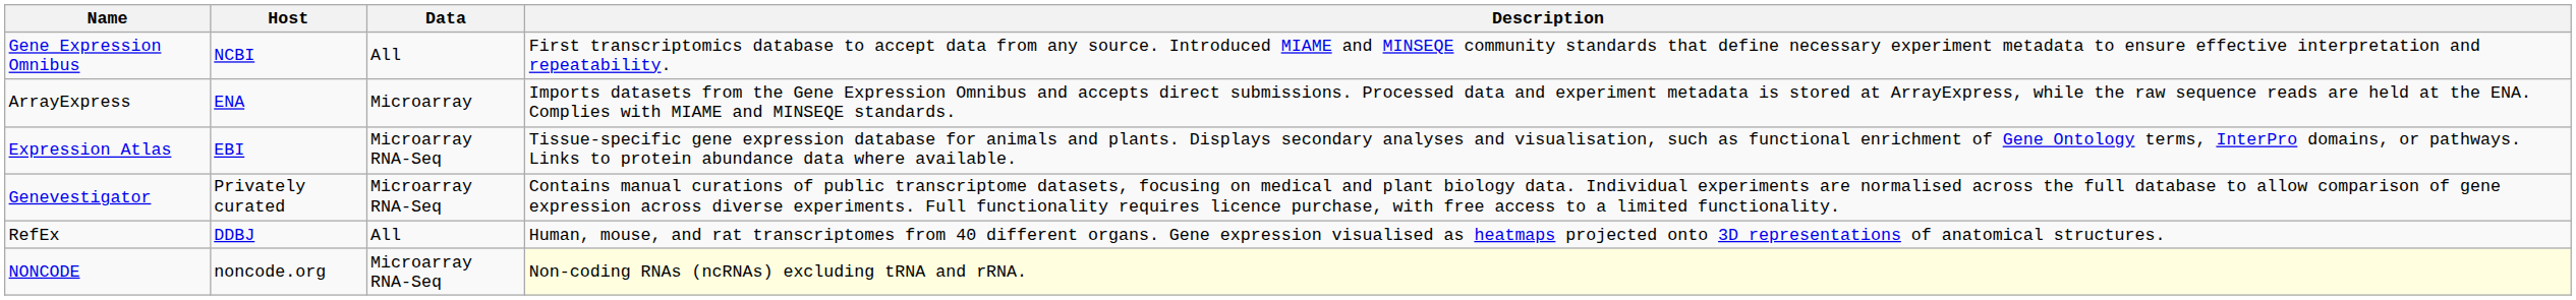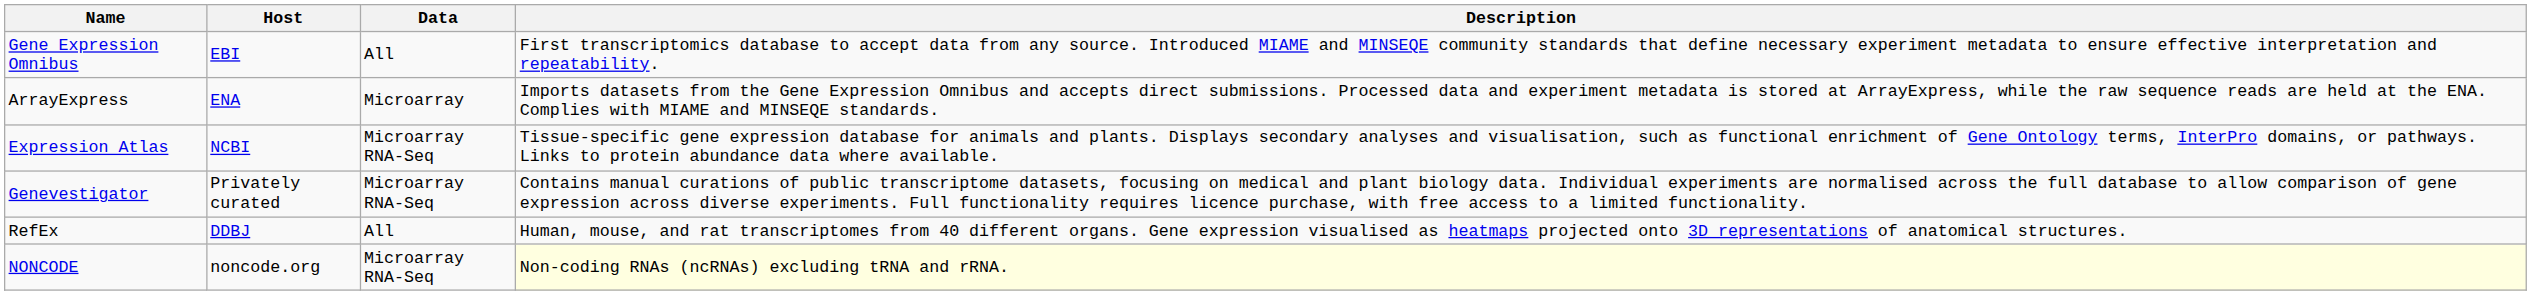 <table class="wikitable sortable">
 <tr>
 <th>Name</th>
 <th>Host</th>
 <th>Data</th>
 <th>Description</th>
 </tr>
 <tr>
 <td><a href='#'>Gene Expression Omnibus</a></td>
-<td><a href='#'>NCBI</a></td>
+<td><a href='#'>EBI</a></td>
 <td>All</td>
 <td>First transcriptomics database to accept data from any source. Introduced <a href='#'>MIAME</a> and <a href='#'>MINSEQE</a> community standards that define necessary experiment metadata to ensure effective interpretation and <a href='#'>repeatability</a>.</td>
 </tr>
 <tr>
 <td>ArrayExpress</td>
 <td><a href='#'>ENA</a></td>
 <td>Microarray</td>
 <td>Imports datasets from the Gene Expression Omnibus and accepts direct submissions. Processed data and experiment metadata is stored at ArrayExpress, while the raw sequence reads are held at the ENA. Complies with MIAME and MINSEQE standards.</td>
 </tr>
 <tr>
 <td><a href='#'>Expression Atlas</a></td>
-<td><a href='#'>EBI</a></td>
+<td><a href='#'>NCBI</a></td>
 <td>Microarray RNA-Seq</td>
 <td>Tissue-specific gene expression database for animals and plants. Displays secondary analyses and visualisation, such as functional enrichment of <a href='#'>Gene Ontology</a> terms, <a href='#'>InterPro</a> domains, or pathways. Links to protein abundance data where available.</td>
 </tr>
 <tr>
 <td><a href='#'>Genevestigator</a></td>
 <td>Privately curated</td>
 <td>Microarray RNA-Seq</td>
 <td>Contains manual curations of public transcriptome datasets, focusing on medical and plant biology data. Individual experiments are normalised across the full database to allow comparison of gene expression across diverse experiments. Full functionality requires licence purchase, with free access to a limited functionality.</td>
 </tr>
 <tr>
 <td>RefEx</td>
 <td><a href='#'>DDBJ</a></td>
 <td>All</td>
 <td>Human, mouse, and rat transcriptomes from 40 different organs. Gene expression visualised as <a href='#'>heatmaps</a> projected onto <a href='#'>3D representations</a> of anatomical structures.</td>
 </tr>
 <tr>
 <td><a href='#'>NONCODE</a></td>
 <td>noncode.org</td>
 <td>Microarray RNA-Seq</td>
 <td style="background: lightyellow;">Non-coding RNAs (ncRNAs) excluding tRNA and rRNA.</td>
 </tr>
 </table>
